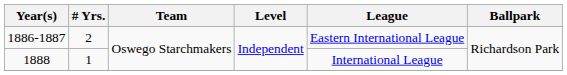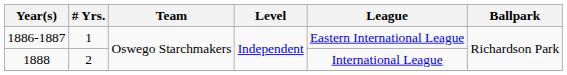 <table class="wikitable" style="text-align:center; font-size: 95%;">
 <tr>
 <th>Year(s)</th>
 <th># Yrs.</th>
 <th>Team</th>
 <th>Level</th>
 <th>League</th>
 <th>Ballpark</th>
 </tr>
 <tr>
 <td>1886-1887</td>
-<td>2</td>
+<td>1</td>
 <td Rowspan=2>Oswego Starchmakers</td>
 <td rowspan=2><a href='#'>Independent</a></td>
 <td><a href='#'>Eastern International League</a></td>
 <td rowspan=2>Richardson Park</td>
 </tr>
 <tr>
 <td>1888</td>
-<td>1</td>
+<td>2</td>
 <td><a href='#'>International League</a></td>
 </tr>
 <tr>
 </tr>
 </table>
